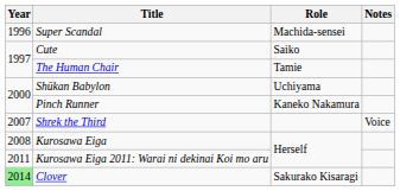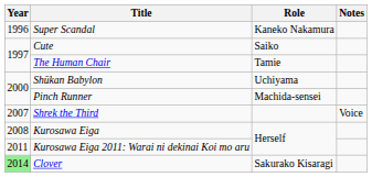 <table class="wikitable">
 <tr>
 <th>Year</th>
 <th>Title</th>
 <th>Role</th>
 <th>Notes</th>
 </tr>
 <tr>
 <td>1996</td>
 <td><em>Super Scandal</em></td>
-<td>Machida-sensei</td>
+<td>Kaneko Nakamura</td>
 <td></td>
 </tr>
 <tr>
 <td rowspan="2">1997</td>
 <td><em>Cute</em></td>
 <td>Saiko</td>
 <td></td>
 </tr>
 <tr>
 <td><em><a href='#'>The Human Chair</a></em></td>
 <td>Tamie</td>
 <td></td>
 </tr>
 <tr>
 <td rowspan="2">2000</td>
 <td><em>Shūkan Babylon</em></td>
 <td>Uchiyama</td>
 <td></td>
 </tr>
 <tr>
 <td><em>Pinch Runner</em></td>
-<td>Kaneko Nakamura</td>
+<td>Machida-sensei</td>
 <td></td>
 </tr>
 <tr>
 <td>2007</td>
 <td><em><a href='#'>Shrek the Third</a></em></td>
 <td></td>
 <td>Voice</td>
 </tr>
 <tr>
 <td>2008</td>
 <td><em>Kurosawa Eiga</em></td>
 <td rowspan="2">Herself</td>
 <td></td>
 </tr>
 <tr>
 <td>2011</td>
 <td><em>Kurosawa Eiga 2011: Warai ni dekinai Koi mo aru</em></td>
 <td></td>
 </tr>
 <tr>
 <td style="background: lightgreen;">2014</td>
 <td><em><a href='#'>Clover</a></em></td>
 <td>Sakurako Kisaragi</td>
 <td></td>
 </tr>
 </table>
